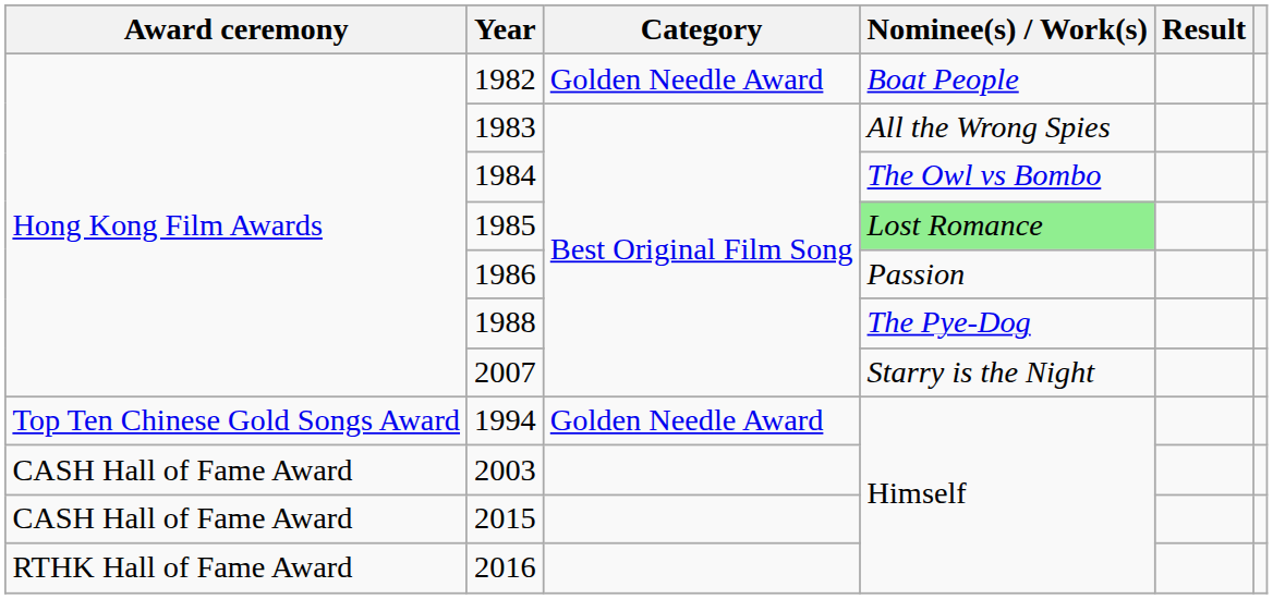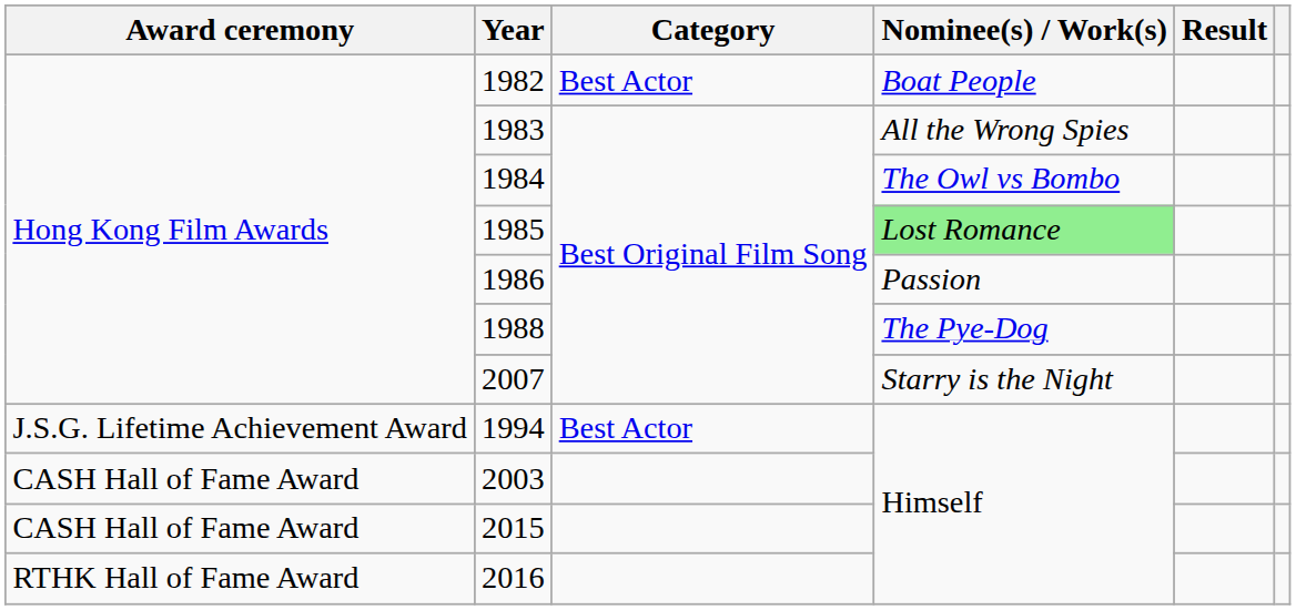 <table class="wikitable sortable">
 <tr>
 <th scope="col">Award ceremony</th>
 <th scope="col">Year</th>
 <th scope="col">Category</th>
 <th scope="col" class="unsortable">Nominee(s) / Work(s)</th>
 <th scope="col">Result</th>
 <th scope="col" class="unsortable"></th>
 </tr>
 <tr>
 <td rowspan="7"><a href='#'>Hong Kong Film Awards</a></td>
 <td>1982</td>
-<td><a href='#'>Golden Needle Award</a></td>
+<td><a href='#'>Best Actor</a></td>
 <td><em><a href='#'>Boat People</a></em> </td>
 <td></td>
 <td></td>
 </tr>
 <tr>
 <td>1983</td>
 <td rowspan="6"><a href='#'>Best Original Film Song</a></td>
 <td><em>All the Wrong Spies</em></td>
 <td></td>
 <td></td>
 </tr>
 <tr>
 <td>1984</td>
 <td><em><a href='#'>The Owl vs Bombo</a></em> </td>
 <td></td>
 <td></td>
 </tr>
 <tr>
 <td>1985</td>
 <td style="background: lightgreen;"><em>Lost Romance</em></td>
 <td></td>
 <td></td>
 </tr>
 <tr>
 <td>1986</td>
 <td><em>Passion</em></td>
 <td></td>
 <td></td>
 </tr>
 <tr>
 <td>1988</td>
 <td><em><a href='#'>The Pye-Dog</a></em></td>
 <td></td>
 <td></td>
 </tr>
 <tr>
 <td>2007</td>
 <td><em>Starry is the Night</em> </td>
 <td></td>
 <td></td>
 </tr>
 <tr>
-<td><a href='#'>Top Ten Chinese Gold Songs Award</a></td>
+<td>J.S.G. Lifetime Achievement Award</td>
 <td>1994</td>
-<td><a href='#'>Golden Needle Award</a></td>
+<td><a href='#'>Best Actor</a></td>
 <td rowspan="4">Himself</td>
 <td></td>
 <td></td>
 </tr>
 <tr>
 <td>CASH Hall of Fame Award</td>
 <td>2003</td>
 <td></td>
 <td></td>
 <td></td>
 </tr>
 <tr>
 <td>CASH Hall of Fame Award</td>
 <td>2015</td>
 <td></td>
 <td></td>
 <td></td>
 </tr>
 <tr>
 <td>RTHK Hall of Fame Award</td>
 <td>2016</td>
 <td></td>
 <td></td>
 <td></td>
 </tr>
 </table>
